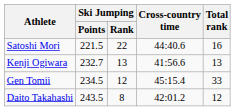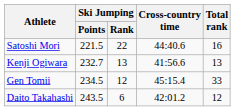 <table class="wikitable" style="font-size:90%">
 <tr>
 <th rowspan="2">Athlete</th>
 <th colspan="2">Ski Jumping</th>
 <th rowspan="2">Cross-country <br> time</th>
 <th rowspan="2">Total <br> rank</th>
 </tr>
 <tr>
 <th>Points</th>
 <th>Rank</th>
 </tr>
 <tr>
 <td><a href='#'>Satoshi Mori</a></td>
 <td align="center">221.5</td>
 <td align="center">22</td>
 <td align="center">44:40.6</td>
 <td align="center">16</td>
 </tr>
 <tr>
 <td><a href='#'>Kenji Ogiwara</a></td>
 <td align="center">232.7</td>
 <td align="center">13</td>
 <td align="center">41:56.6</td>
 <td align="center">13</td>
 </tr>
 <tr>
 <td><a href='#'>Gen Tomii</a></td>
 <td align="center">234.5</td>
 <td align="center">12</td>
 <td align="center">45:15.4</td>
 <td align="center">33</td>
 </tr>
 <tr>
 <td><a href='#'>Daito Takahashi</a></td>
 <td align="center">243.5</td>
-<td align="center">8</td>
+<td align="center">6</td>
 <td align="center">42:01.2</td>
 <td align="center">12</td>
 </tr>
 </table>
